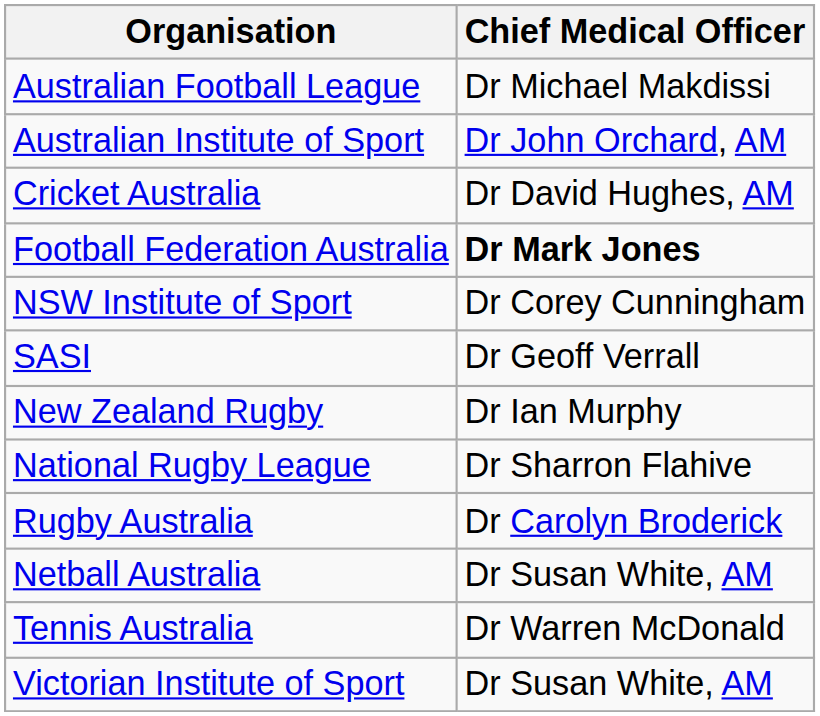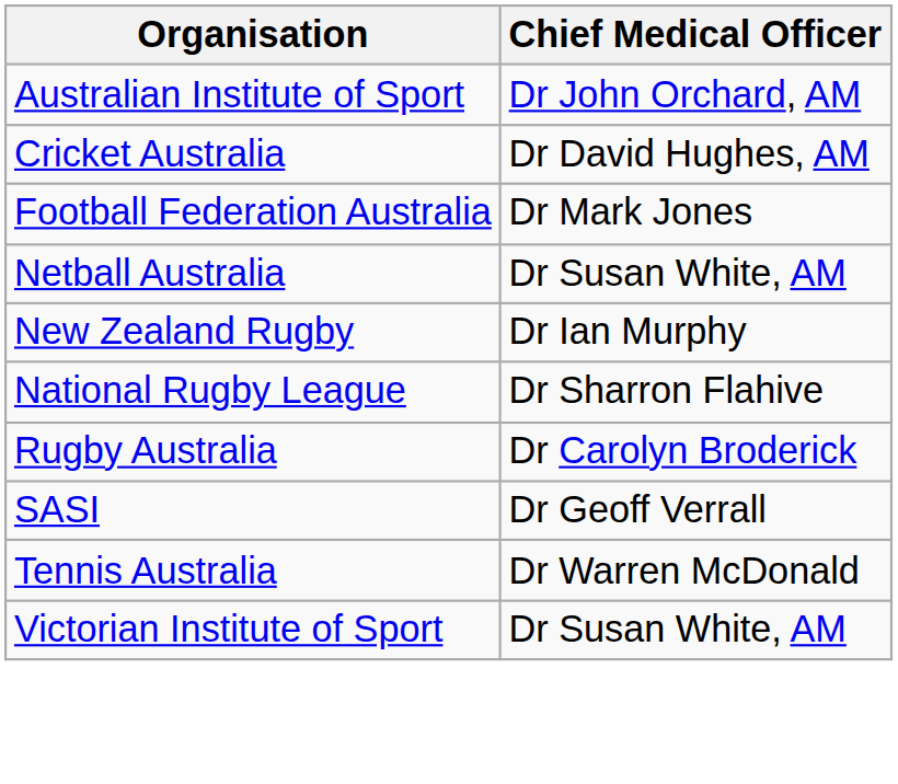 <table class="wikitable">
 <tr>
 <th>Organisation</th>
 <th>Chief Medical Officer</th>
-</tr>
-<tr>
-<td><a href='#'>Australian Football League</a></td>
-<td>Dr Michael Makdissi </td>
 </tr>
 <tr>
 <td><a href='#'>Australian Institute of Sport</a></td>
 <td><a href='#'>Dr John Orchard</a>, <a href='#'>AM</a></td>
 </tr>
 <tr>
 <td><a href='#'>Cricket Australia</a></td>
 <td>Dr David Hughes, <a href='#'>AM</a></td>
 </tr>
 <tr>
 <td><a href='#'>Football Federation Australia</a></td>
-<td><strong>Dr Mark Jones</strong></td>
+<td>Dr Mark Jones</td>
 </tr>
 <tr>
-<td><a href='#'>NSW Institute of Sport</a></td>
-<td>Dr Corey Cunningham</td>
-</tr>
-<tr>
-<td><a href='#'>SASI</a></td>
-<td>Dr Geoff Verrall</td>
+<td><a href='#'>Netball Australia</a></td>
+<td>Dr Susan White, <a href='#'>AM</a></td>
 </tr>
 <tr>
 <td><a href='#'>New Zealand Rugby</a></td>
 <td>Dr Ian Murphy</td>
 </tr>
 <tr>
 <td><a href='#'>National Rugby League</a></td>
 <td>Dr Sharron Flahive </td>
 </tr>
 <tr>
 <td><a href='#'>Rugby Australia</a></td>
 <td>Dr <a href='#'>Carolyn Broderick</a></td>
 </tr>
 <tr>
-<td><a href='#'>Netball Australia</a></td>
-<td>Dr Susan White, <a href='#'>AM</a></td>
+<td><a href='#'>SASI</a></td>
+<td>Dr Geoff Verrall</td>
 </tr>
 <tr>
 <td><a href='#'>Tennis Australia</a></td>
 <td>Dr Warren McDonald</td>
 </tr>
 <tr>
 <td><a href='#'>Victorian Institute of Sport</a></td>
 <td>Dr Susan White, <a href='#'>AM</a></td>
 </tr>
 </table>
